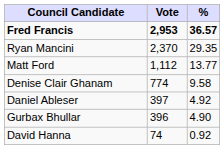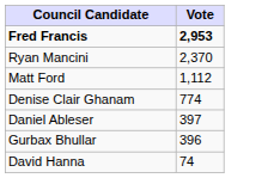 <table class="wikitable sortable">
 <tr>
 <th style="background:#ddf; width:200px;">Council Candidate</th>
 <th style="background:#ddf; width:50px;">Vote</th>
-<th style="background:#ddf; width:30px;">%</th>
 </tr>
 <tr>
 <td><strong>Fred Francis</strong></td>
 <td><strong>2,953</strong></td>
-<td><strong>36.57</strong></td>
 </tr>
 <tr>
 <td>Ryan Mancini</td>
 <td>2,370</td>
-<td>29.35</td>
 </tr>
 <tr>
 <td>Matt Ford</td>
 <td>1,112</td>
-<td>13.77</td>
 </tr>
 <tr>
 <td>Denise Clair Ghanam</td>
 <td>774</td>
-<td>9.58</td>
 </tr>
 <tr>
 <td>Daniel Ableser</td>
 <td>397</td>
-<td>4.92</td>
 </tr>
 <tr>
 <td>Gurbax Bhullar</td>
 <td>396</td>
-<td>4.90</td>
 </tr>
 <tr>
 <td>David Hanna</td>
 <td>74</td>
-<td>0.92</td>
 </tr>
 </table>
